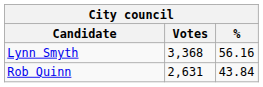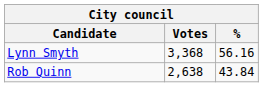 <table class="wikitable">
 <tr>
 <th colspan="3">City council</th>
 </tr>
 <tr>
 <th style="width: 170px">Candidate</th>
 <th style="width: 50px">Votes</th>
 <th style="width: 40px">%</th>
 </tr>
 <tr>
 <td><a href='#'>Lynn Smyth</a></td>
 <td>3,368</td>
 <td>56.16</td>
 </tr>
 <tr>
 <td><a href='#'>Rob Quinn</a></td>
-<td>2,631</td>
+<td>2,638</td>
 <td>43.84</td>
 </tr>
 </table>
